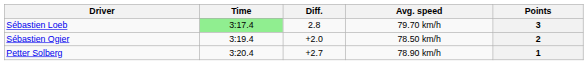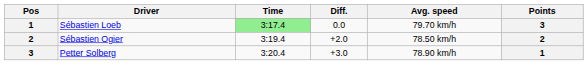 <table class="wikitable" width=80% style="text-align: center; font-size: 90%; max-width: 950px;">
 <tr>
+<th>Pos</th>
 <th>Driver</th>
 <th>Time</th>
 <th>Diff.</th>
 <th>Avg. speed</th>
 <th>Points</th>
 </tr>
 <tr>
+<th>1</th>
 <td align="left"> <a href='#'>Sébastien Loeb</a></td>
 <td style="background: lightgreen;">3:17.4</td>
-<td>2.8</td>
+<td>0.0</td>
 <td>79.70 km/h</td>
 <th>3</th>
 </tr>
 <tr>
+<th>2</th>
 <td align="left"> <a href='#'>Sébastien Ogier</a></td>
 <td>3:19.4</td>
 <td>+2.0</td>
 <td>78.50 km/h</td>
 <th>2</th>
 </tr>
 <tr>
+<th>3</th>
 <td align="left"> <a href='#'>Petter Solberg</a></td>
 <td>3:20.4</td>
-<td>+2.7</td>
+<td>+3.0</td>
 <td>78.90 km/h</td>
 <th>1</th>
 </tr>
 </table>
